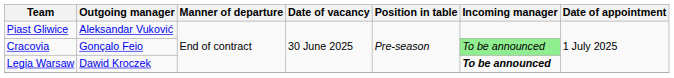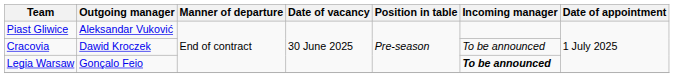 <table class="wikitable sortable">
 <tr>
 <th>Team</th>
 <th>Outgoing manager</th>
 <th>Manner of departure</th>
 <th>Date of vacancy</th>
 <th>Position in table</th>
 <th>Incoming manager</th>
 <th>Date of appointment</th>
 </tr>
 <tr>
 <td><a href='#'>Piast Gliwice</a></td>
 <td> <a href='#'>Aleksandar Vuković</a></td>
 <td rowspan="3">End of contract</td>
 <td rowspan="3">30 June 2025</td>
 <td rowspan="3"><em>Pre-season</em></td>
 <td></td>
 <td rowspan="3">1 July 2025</td>
 </tr>
 <tr>
 <td><a href='#'>Cracovia</a></td>
-<td> <a href='#'>Gonçalo Feio</a></td>
-<td style="background: lightgreen;"><em>To be announced</em></td>
+<td> <a href='#'>Dawid Kroczek</a></td>
+<td><em>To be announced</em></td>
 </tr>
 <tr>
 <td><a href='#'>Legia Warsaw</a></td>
-<td> <a href='#'>Dawid Kroczek</a></td>
+<td> <a href='#'>Gonçalo Feio</a></td>
 <td><strong><em>To be announced</em></strong></td>
 </tr>
 <tr>
 </tr>
 </table>
